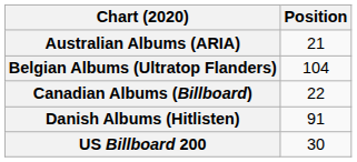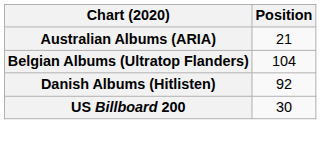 <table class="wikitable sortable plainrowheaders" style="text-align:center">
 <tr>
 <th scope="col">Chart (2020)</th>
 <th scope="col">Position</th>
 </tr>
 <tr>
 <th scope="row">Australian Albums (ARIA)</th>
 <td>21</td>
 </tr>
 <tr>
 <th scope="row">Belgian Albums (Ultratop Flanders)</th>
 <td>104</td>
 </tr>
 <tr>
-<th scope="row">Canadian Albums (<em>Billboard</em>)</th>
-<td>22</td>
-</tr>
-<tr>
 <th scope="row">Danish Albums (Hitlisten)</th>
-<td>91</td>
+<td>92</td>
 </tr>
 <tr>
 <th scope="row">US <em>Billboard</em> 200</th>
 <td>30</td>
 </tr>
 </table>
